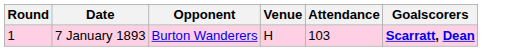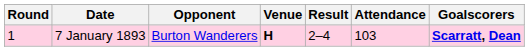 <table class="wikitable">
 <tr>
 <th>Round</th>
 <th>Date</th>
 <th>Opponent</th>
 <th>Venue</th>
+<th>Result</th>
 <th>Attendance</th>
 <th>Goalscorers</th>
 </tr>
 <tr style="background-color: #ffd0e3;">
 <td>1</td>
 <td>7 January 1893</td>
 <td><a href='#'>Burton Wanderers</a></td>
-<td>H</td>
+<td><strong>H</strong></td>
+<td>2–4</td>
 <td>103</td>
 <td><strong><a href='#'>Scarratt</a>, <a href='#'>Dean</a></strong></td>
 </tr>
 </table>
